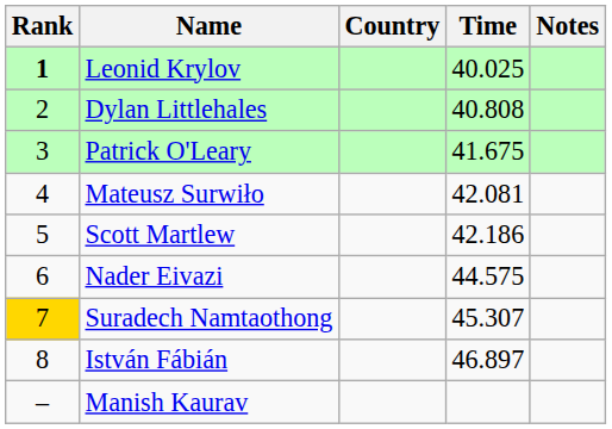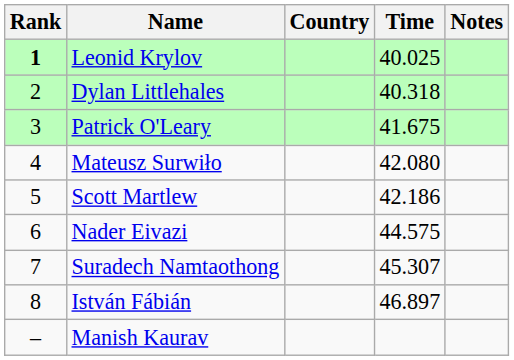 <table class="wikitable" style="text-align:center">
 <tr>
 <th>Rank</th>
 <th>Name</th>
 <th>Country</th>
 <th>Time</th>
 <th>Notes</th>
 </tr>
 <tr bgcolor=bbffbb>
 <td><strong>1</strong></td>
 <td align="left"><a href='#'>Leonid Krylov</a></td>
 <td align="left"></td>
 <td>40.025</td>
 <td></td>
 </tr>
 <tr bgcolor=bbffbb>
 <td>2</td>
 <td align="left"><a href='#'>Dylan Littlehales</a></td>
 <td align="left"></td>
-<td>40.808</td>
+<td>40.318</td>
 <td></td>
 </tr>
 <tr bgcolor=bbffbb>
 <td>3</td>
 <td align="left"><a href='#'>Patrick O'Leary</a></td>
 <td align="left"></td>
 <td>41.675</td>
 <td></td>
 </tr>
 <tr>
 <td>4</td>
 <td align="left"><a href='#'>Mateusz Surwiło</a></td>
 <td align="left"></td>
-<td>42.081</td>
+<td>42.080</td>
 <td></td>
 </tr>
 <tr>
 <td>5</td>
 <td align="left"><a href='#'>Scott Martlew</a></td>
 <td align="left"></td>
 <td>42.186</td>
 <td></td>
 </tr>
 <tr>
 <td>6</td>
 <td align="left"><a href='#'>Nader Eivazi</a></td>
 <td align="left"></td>
 <td>44.575</td>
 <td></td>
 </tr>
 <tr>
-<td style="background: gold;">7</td>
+<td>7</td>
 <td align="left"><a href='#'>Suradech Namtaothong</a></td>
 <td align="left"></td>
 <td>45.307</td>
 <td></td>
 </tr>
 <tr>
 <td>8</td>
 <td align="left"><a href='#'>István Fábián</a></td>
 <td align="left"></td>
 <td>46.897</td>
 <td></td>
 </tr>
 <tr>
 <td>–</td>
 <td align="left"><a href='#'>Manish Kaurav</a></td>
 <td align="left"></td>
 <td></td>
 <td></td>
 </tr>
 </table>
